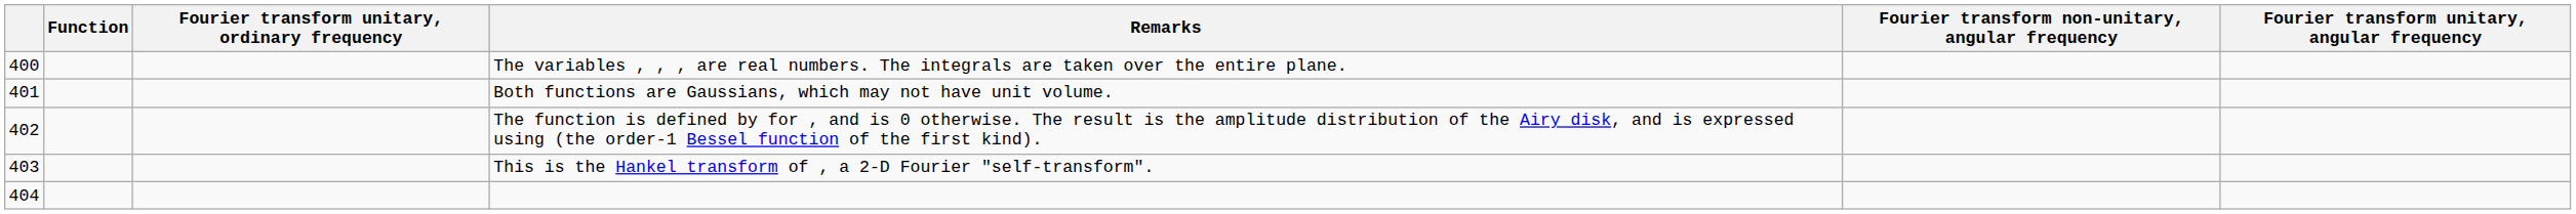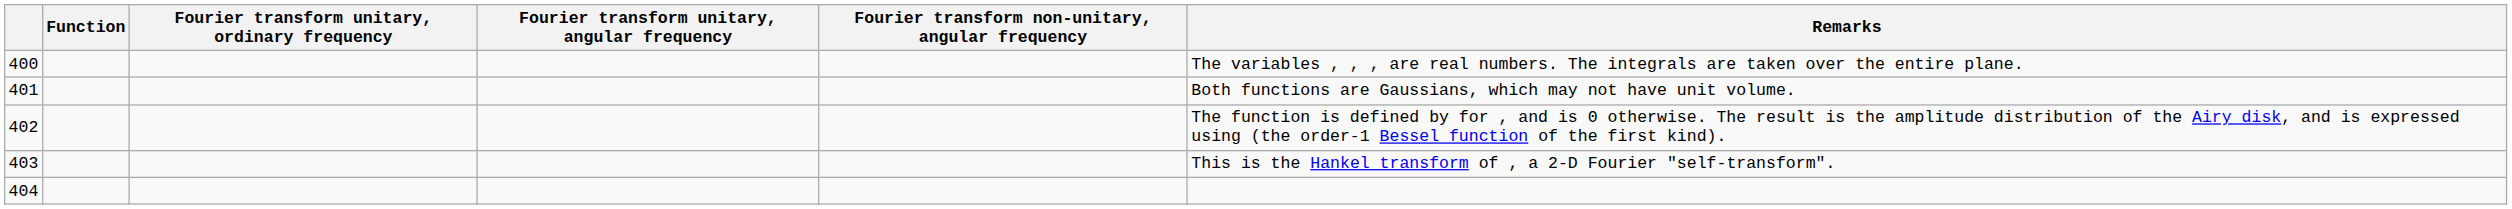 <table class="wikitable">
 <tr>
 <th></th>
 <th>Function</th>
 <th>Fourier transform  unitary, ordinary frequency</th>
+<th>Fourier transform  unitary, angular frequency</th>
+<th>Fourier transform  non-unitary, angular frequency</th>
 <th>Remarks</th>
-<th>Fourier transform  non-unitary, angular frequency</th>
-<th>Fourier transform  unitary, angular frequency</th>
 </tr>
 <tr>
 <td>400</td>
 <td></td>
 <td></td>
-<td>The variables , , ,  are real numbers. The integrals are taken over the entire plane.</td>
 <td></td>
 <td></td>
+<td>The variables , , ,  are real numbers. The integrals are taken over the entire plane.</td>
 </tr>
 <tr>
 <td>401</td>
 <td></td>
 <td></td>
-<td>Both functions are Gaussians, which may not have unit volume.</td>
 <td></td>
 <td></td>
+<td>Both functions are Gaussians, which may not have unit volume.</td>
 </tr>
 <tr>
 <td>402</td>
 <td></td>
 <td></td>
-<td>The function is defined by  for , and is 0 otherwise. The result is the amplitude distribution of the <a href='#'>Airy disk</a>, and is expressed using  (the order-1 <a href='#'>Bessel function</a> of the first kind).</td>
 <td></td>
 <td></td>
+<td>The function is defined by  for , and is 0 otherwise. The result is the amplitude distribution of the <a href='#'>Airy disk</a>, and is expressed using  (the order-1 <a href='#'>Bessel function</a> of the first kind).</td>
 </tr>
 <tr>
 <td>403</td>
 <td></td>
 <td></td>
-<td>This is the <a href='#'>Hankel transform</a> of , a 2-D Fourier "self-transform".</td>
 <td></td>
 <td></td>
+<td>This is the <a href='#'>Hankel transform</a> of , a 2-D Fourier "self-transform".</td>
 </tr>
 <tr>
 <td>404</td>
 <td></td>
 <td></td>
 <td></td>
 <td></td>
 <td></td>
 </tr>
 </table>
